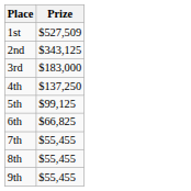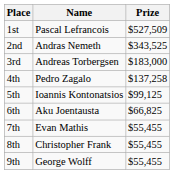 <table class="wikitable">
 <tr>
 <th>Place</th>
+<th>Name</th>
 <th>Prize</th>
 </tr>
 <tr>
 <td>1st</td>
+<td> Pascal Lefrancois</td>
 <td>$527,509</td>
 </tr>
 <tr>
 <td>2nd</td>
-<td>$343,125</td>
+<td> Andras Nemeth</td>
+<td>$343,525</td>
 </tr>
 <tr>
 <td>3rd</td>
+<td> Andreas Torbergsen</td>
 <td>$183,000</td>
 </tr>
 <tr>
 <td>4th</td>
-<td>$137,250</td>
+<td> Pedro Zagalo</td>
+<td>$137,258</td>
 </tr>
 <tr>
 <td>5th</td>
+<td> Ioannis Kontonatsios</td>
 <td>$99,125</td>
 </tr>
 <tr>
 <td>6th</td>
+<td> Aku Joentausta</td>
 <td>$66,825</td>
 </tr>
 <tr>
 <td>7th</td>
+<td> Evan Mathis</td>
 <td>$55,455</td>
 </tr>
 <tr>
 <td>8th</td>
+<td>Christopher Frank</td>
 <td>$55,455</td>
 </tr>
 <tr>
 <td>9th</td>
+<td> George Wolff</td>
 <td>$55,455</td>
 </tr>
 </table>
